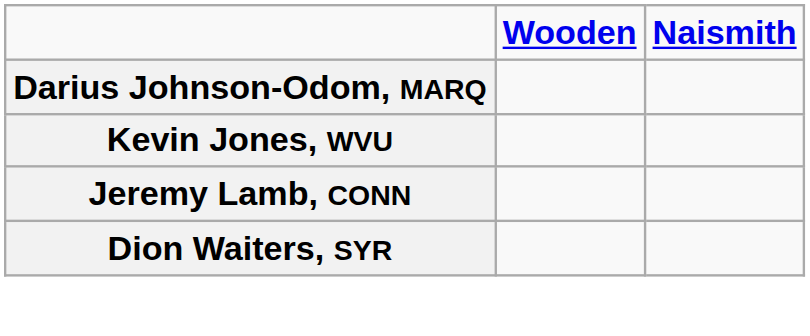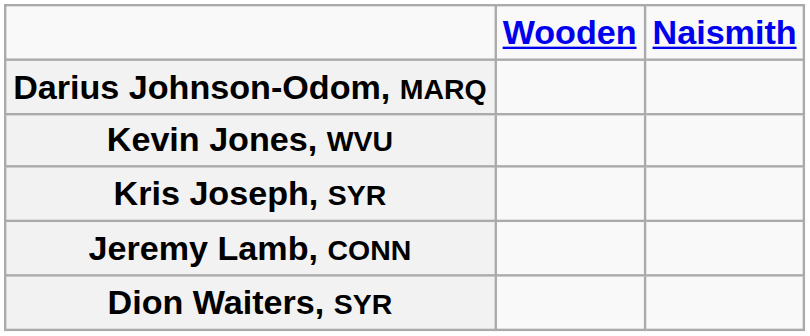 <table class="wikitable" style="white-space:nowrap; font-size:90%;">
 <tr>
 <td></td>
 <td><strong><a href='#'>Wooden</a></strong></td>
 <td><strong><a href='#'>Naismith</a></strong></td>
 </tr>
 <tr>
 <th>Darius Johnson-Odom, <small>MARQ</small></th>
 <td></td>
 <td></td>
 </tr>
 <tr>
 <th>Kevin Jones, <small>WVU</small></th>
 <td></td>
 <td></td>
 </tr>
 <tr>
+<th>Kris Joseph, <small>SYR</small></th>
+<td></td>
+<td></td>
+</tr>
+<tr>
 <th>Jeremy Lamb, <small>CONN</small></th>
 <td></td>
 <td></td>
 </tr>
 <tr>
 <th>Dion Waiters, <small>SYR</small></th>
 <td></td>
 <td></td>
 </tr>
 </table>
